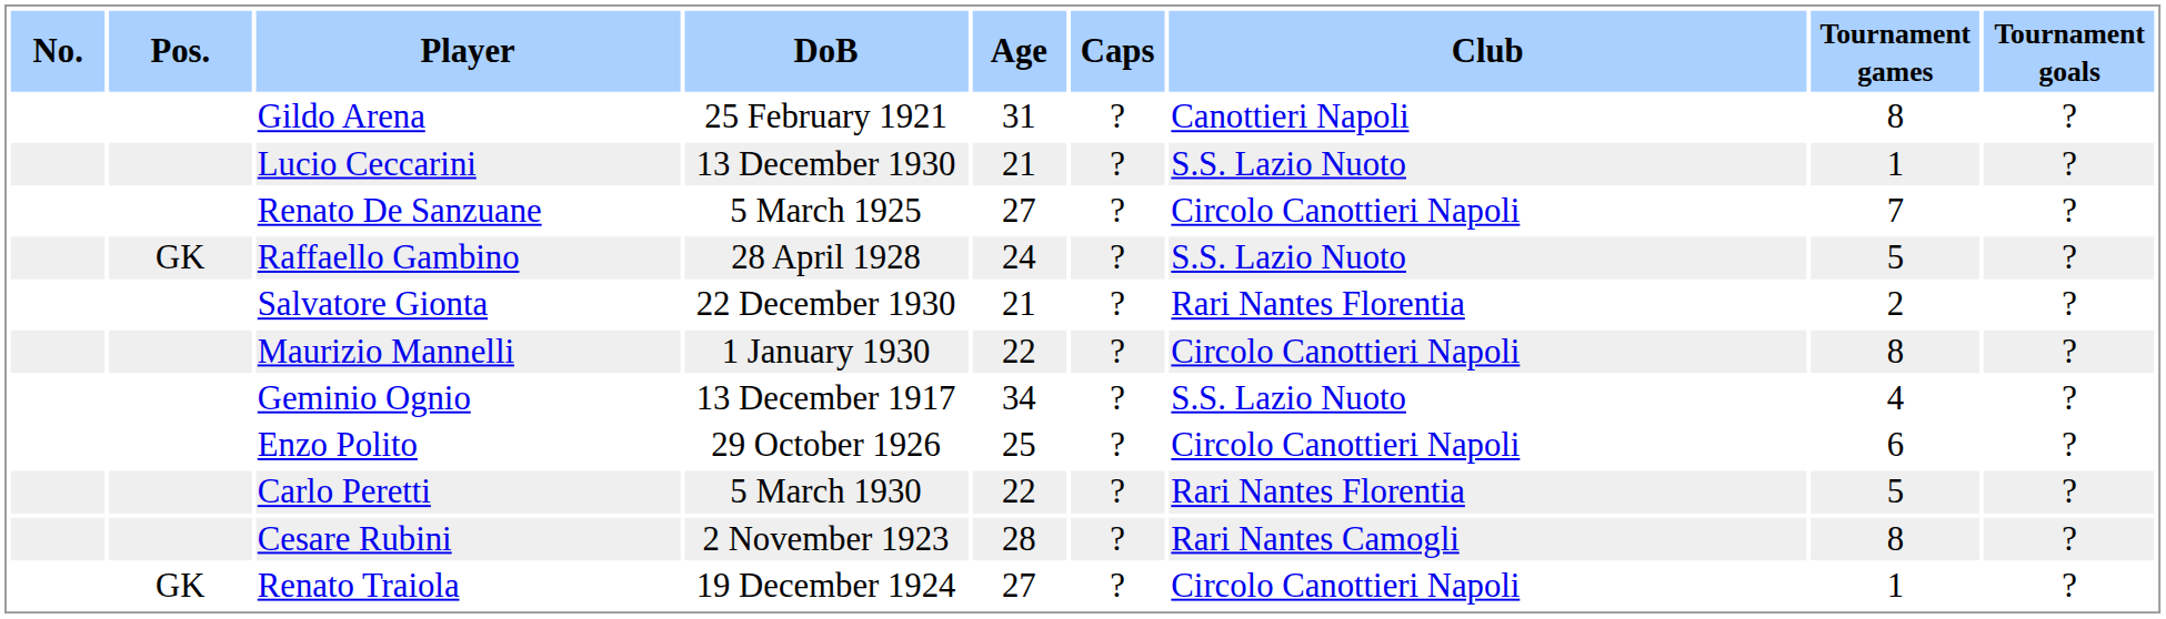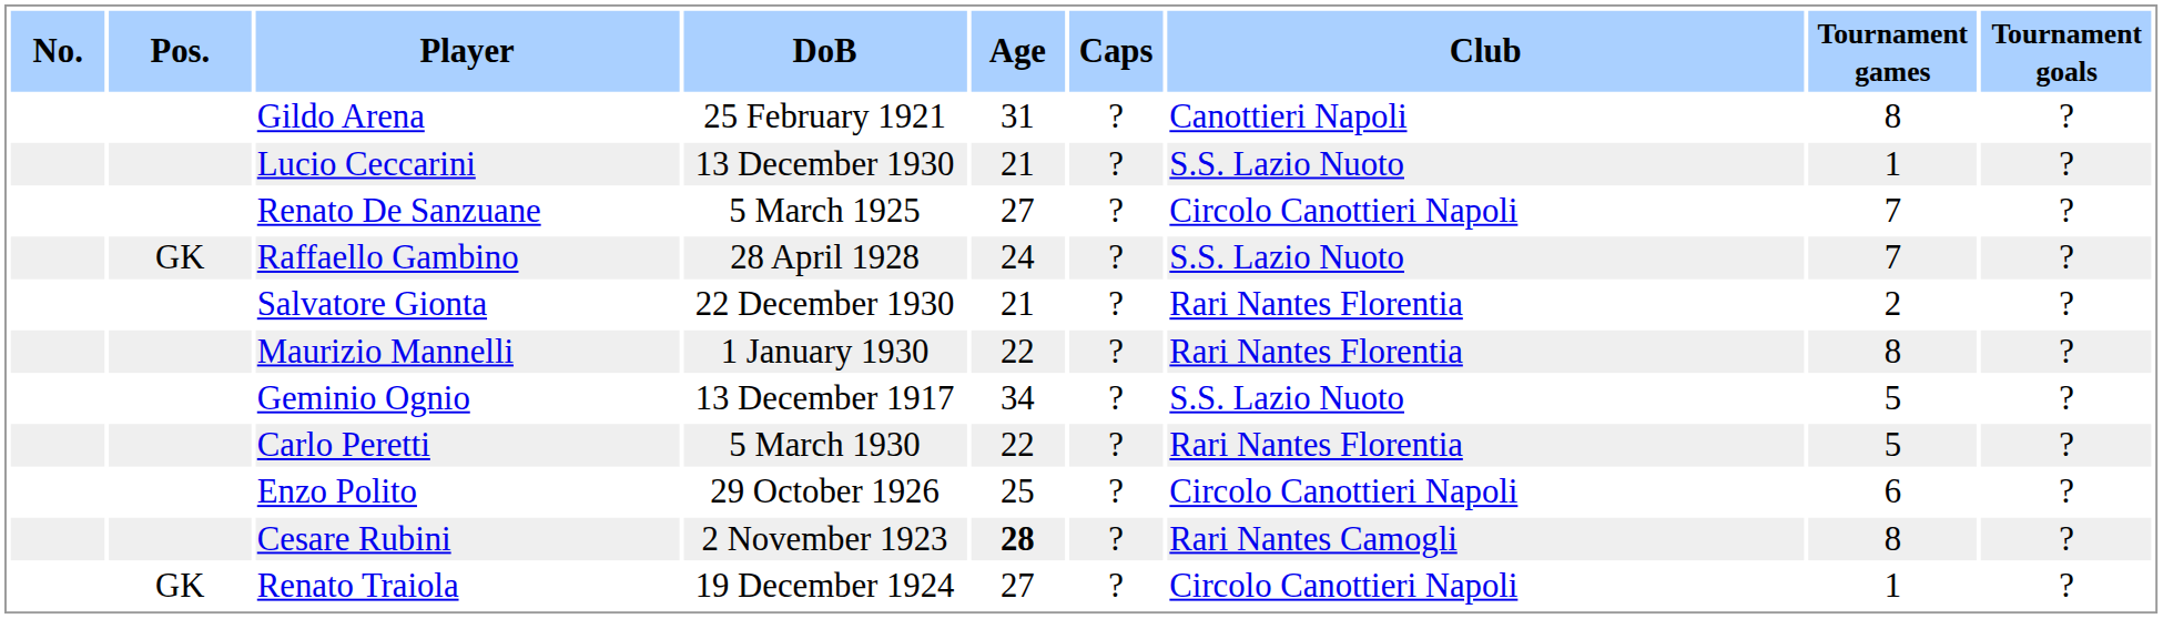 <table border="0" width="80%" style="border: 1px solid #999; background-color:#FFFFFF; text-align:center">
 <tr align="center" bgcolor="#AAD0FF">
 <th width=4%>No.</th>
 <th width=6%>Pos.</th>
 <th width=18%>Player</th>
 <th width=12%>DoB</th>
 <th width=4%>Age</th>
 <th width=4%>Caps</th>
 <th width=27%>Club</th>
 <th width=6%><small>Tournament<br>games</small></th>
 <th width=6%><small>Tournament<br>goals</small></th>
 </tr>
 <tr>
 <td></td>
 <td></td>
 <td align="left"><a href='#'>Gildo Arena</a></td>
 <td>25 February 1921</td>
 <td>31</td>
 <td>?</td>
 <td align="left"> <a href='#'>Canottieri Napoli</a></td>
 <td>8</td>
 <td>?</td>
 </tr>
 <tr bgcolor="#EFEFEF">
 <td></td>
 <td></td>
 <td align="left"><a href='#'>Lucio Ceccarini</a></td>
 <td>13 December 1930</td>
 <td>21</td>
 <td>?</td>
 <td align="left"> <a href='#'>S.S. Lazio Nuoto</a></td>
 <td>1</td>
 <td>?</td>
 </tr>
 <tr>
 <td></td>
 <td></td>
 <td align="left"><a href='#'>Renato De Sanzuane</a></td>
 <td>5 March 1925</td>
 <td>27</td>
 <td>?</td>
 <td align="left"> <a href='#'>Circolo Canottieri Napoli</a></td>
 <td>7</td>
 <td>?</td>
 </tr>
 <tr bgcolor="#EFEFEF">
 <td></td>
 <td>GK</td>
 <td align="left"><a href='#'>Raffaello Gambino</a></td>
 <td>28 April 1928</td>
 <td>24</td>
 <td>?</td>
 <td align="left"> <a href='#'>S.S. Lazio Nuoto</a></td>
-<td>5</td>
+<td>7</td>
 <td>?</td>
 </tr>
 <tr>
 <td></td>
 <td></td>
 <td align="left"><a href='#'>Salvatore Gionta</a></td>
 <td>22 December 1930</td>
 <td>21</td>
 <td>?</td>
 <td align="left"> <a href='#'>Rari Nantes Florentia</a></td>
 <td>2</td>
 <td>?</td>
 </tr>
 <tr bgcolor="#EFEFEF">
 <td></td>
 <td></td>
 <td align="left"><a href='#'>Maurizio Mannelli</a></td>
 <td>1 January 1930</td>
 <td>22</td>
 <td>?</td>
-<td align="left"> <a href='#'>Circolo Canottieri Napoli</a></td>
+<td align="left"> <a href='#'>Rari Nantes Florentia</a></td>
 <td>8</td>
 <td>?</td>
 </tr>
 <tr>
 <td></td>
 <td></td>
 <td align="left"><a href='#'>Geminio Ognio</a></td>
 <td>13 December 1917</td>
 <td>34</td>
 <td>?</td>
 <td align="left"> <a href='#'>S.S. Lazio Nuoto</a></td>
-<td>4</td>
+<td>5</td>
+<td>?</td>
+</tr>
+<tr bgcolor="#EFEFEF">
+<td></td>
+<td></td>
+<td align="left"><a href='#'>Carlo Peretti</a></td>
+<td>5 March 1930</td>
+<td>22</td>
+<td>?</td>
+<td align="left"> <a href='#'>Rari Nantes Florentia</a></td>
+<td>5</td>
 <td>?</td>
 </tr>
 <tr>
 <td></td>
 <td></td>
 <td align="left"><a href='#'>Enzo Polito</a></td>
 <td>29 October 1926</td>
 <td>25</td>
 <td>?</td>
 <td align="left"> <a href='#'>Circolo Canottieri Napoli</a></td>
 <td>6</td>
 <td>?</td>
 </tr>
 <tr bgcolor="#EFEFEF">
 <td></td>
 <td></td>
-<td align="left"><a href='#'>Carlo Peretti</a></td>
-<td>5 March 1930</td>
-<td>22</td>
-<td>?</td>
-<td align="left"> <a href='#'>Rari Nantes Florentia</a></td>
-<td>5</td>
-<td>?</td>
-</tr>
-<tr bgcolor="#EFEFEF">
-<td></td>
-<td></td>
 <td align="left"><a href='#'>Cesare Rubini</a></td>
 <td>2 November 1923</td>
-<td>28</td>
+<td><strong>28</strong></td>
 <td>?</td>
 <td align="left"> <a href='#'>Rari Nantes Camogli</a></td>
 <td>8</td>
 <td>?</td>
 </tr>
 <tr>
 <td></td>
 <td>GK</td>
 <td align="left"><a href='#'>Renato Traiola</a></td>
 <td>19 December 1924</td>
 <td>27</td>
 <td>?</td>
 <td align="left"> <a href='#'>Circolo Canottieri Napoli</a></td>
 <td>1</td>
 <td>?</td>
 </tr>
 </table>
